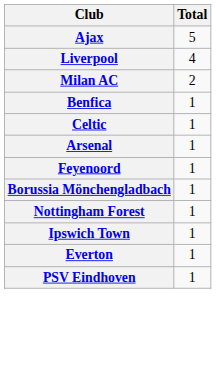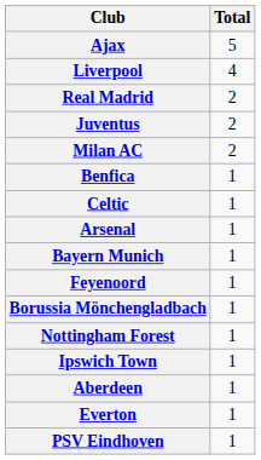 <table class="sortable plainrowheaders wikitable">
 <tr>
 <th scope="col">Club</th>
 <th scope="col">Total</th>
 </tr>
 <tr>
 <th scope="row"> <a href='#'>Ajax</a></th>
 <td style="text-align: center">5</td>
 </tr>
 <tr>
 <th scope="row"> <a href='#'>Liverpool</a></th>
 <td style="text-align: center">4</td>
+</tr>
+<tr>
+<th scope="row"> <a href='#'>Real Madrid</a></th>
+<td style="text-align: center">2</td>
+</tr>
+<tr>
+<th scope="row"> <a href='#'>Juventus</a></th>
+<td style="text-align: center">2</td>
 </tr>
 <tr>
 <th scope="row"> <a href='#'>Milan AC</a></th>
 <td style="text-align: center">2</td>
 </tr>
 <tr>
 <th scope="row"> <a href='#'>Benfica</a></th>
 <td style="text-align: center">1</td>
 </tr>
 <tr>
 <th scope="row"> <a href='#'>Celtic</a></th>
 <td style="text-align: center">1</td>
 </tr>
 <tr>
 <th scope="row"> <a href='#'>Arsenal</a></th>
+<td style="text-align: center">1</td>
+</tr>
+<tr>
+<th scope="row"> <a href='#'>Bayern Munich</a></th>
 <td style="text-align: center">1</td>
 </tr>
 <tr>
 <th scope="row"> <a href='#'>Feyenoord</a></th>
 <td style="text-align: center">1</td>
 </tr>
 <tr>
 <th scope="row"> <a href='#'>Borussia Mönchengladbach</a></th>
 <td style="text-align: center">1</td>
 </tr>
 <tr>
 <th scope="row"> <a href='#'>Nottingham Forest</a></th>
 <td style="text-align: center">1</td>
 </tr>
 <tr>
 <th scope="row"> <a href='#'>Ipswich Town</a></th>
 <td style="text-align: center">1</td>
 </tr>
 <tr>
+<th scope="row"> <a href='#'>Aberdeen</a></th>
+<td style="text-align: center">1</td>
+</tr>
+<tr>
 <th scope="row"> <a href='#'>Everton</a></th>
 <td style="text-align: center">1</td>
 </tr>
 <tr>
 <th scope="row"> <a href='#'>PSV Eindhoven</a></th>
 <td style="text-align: center">1</td>
 </tr>
 </table>
